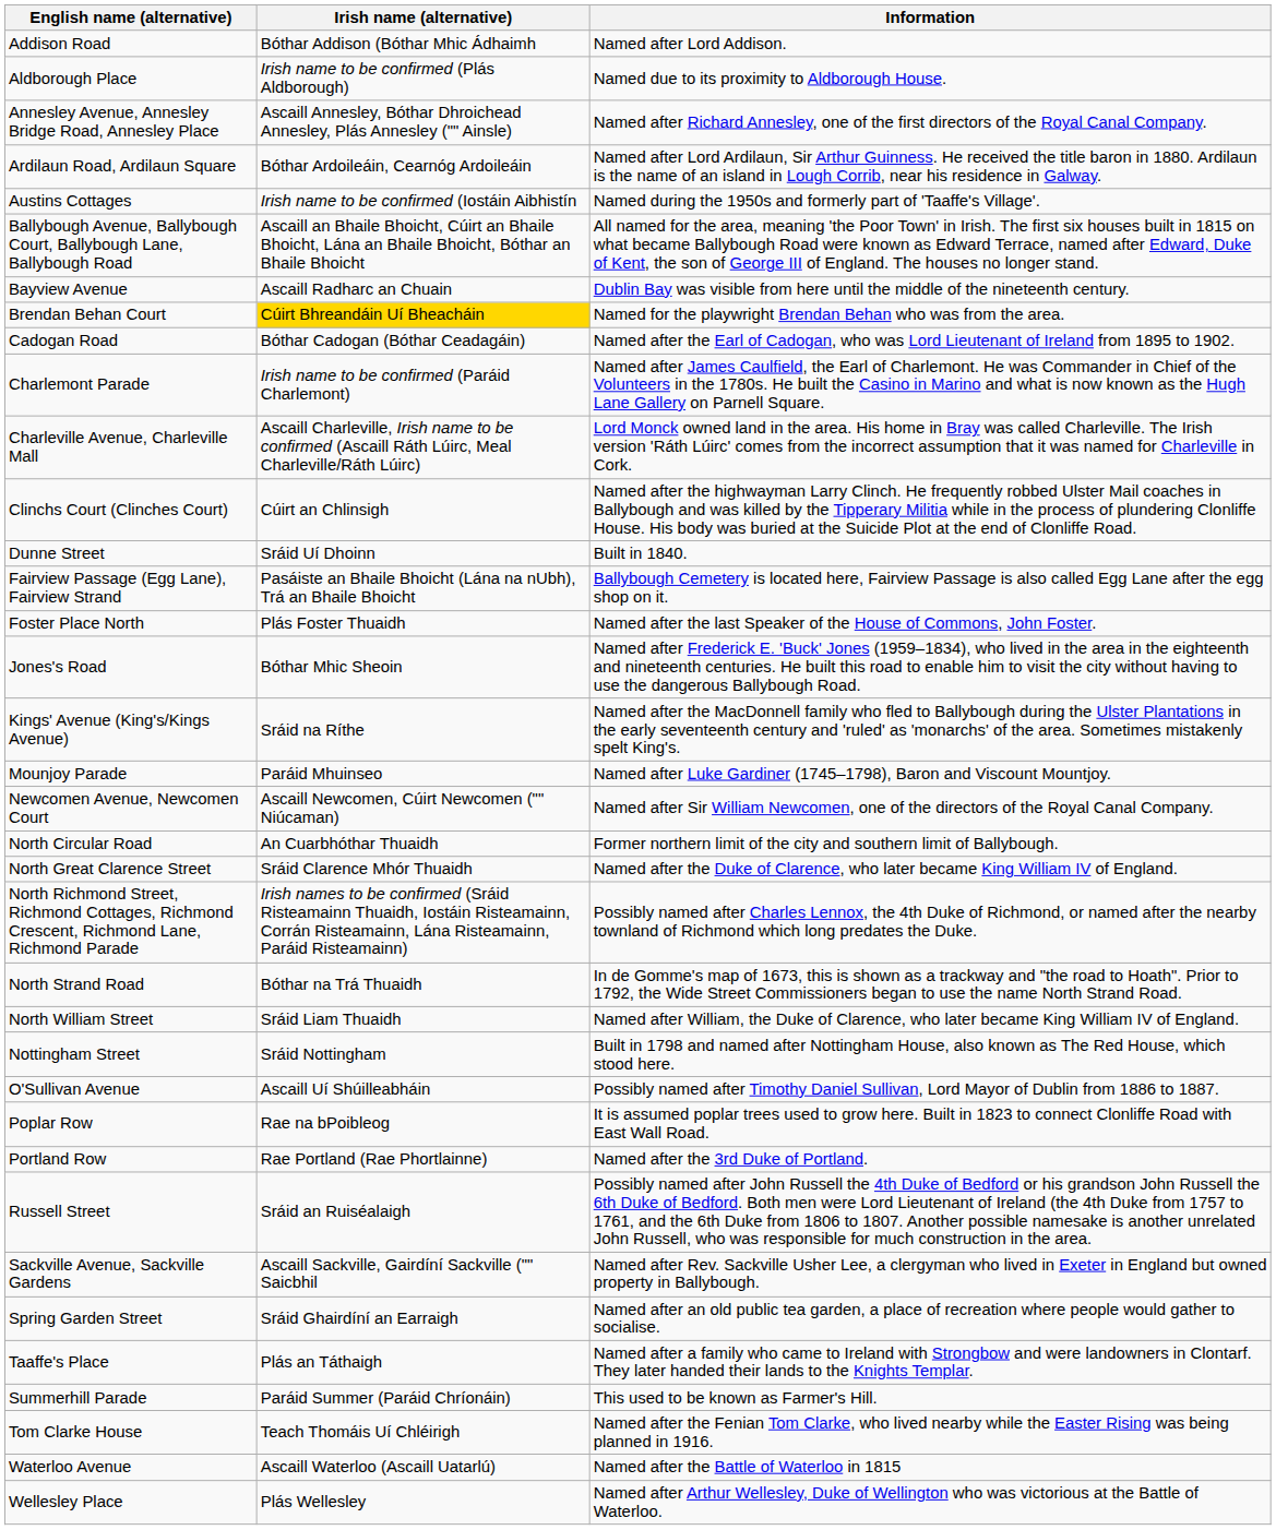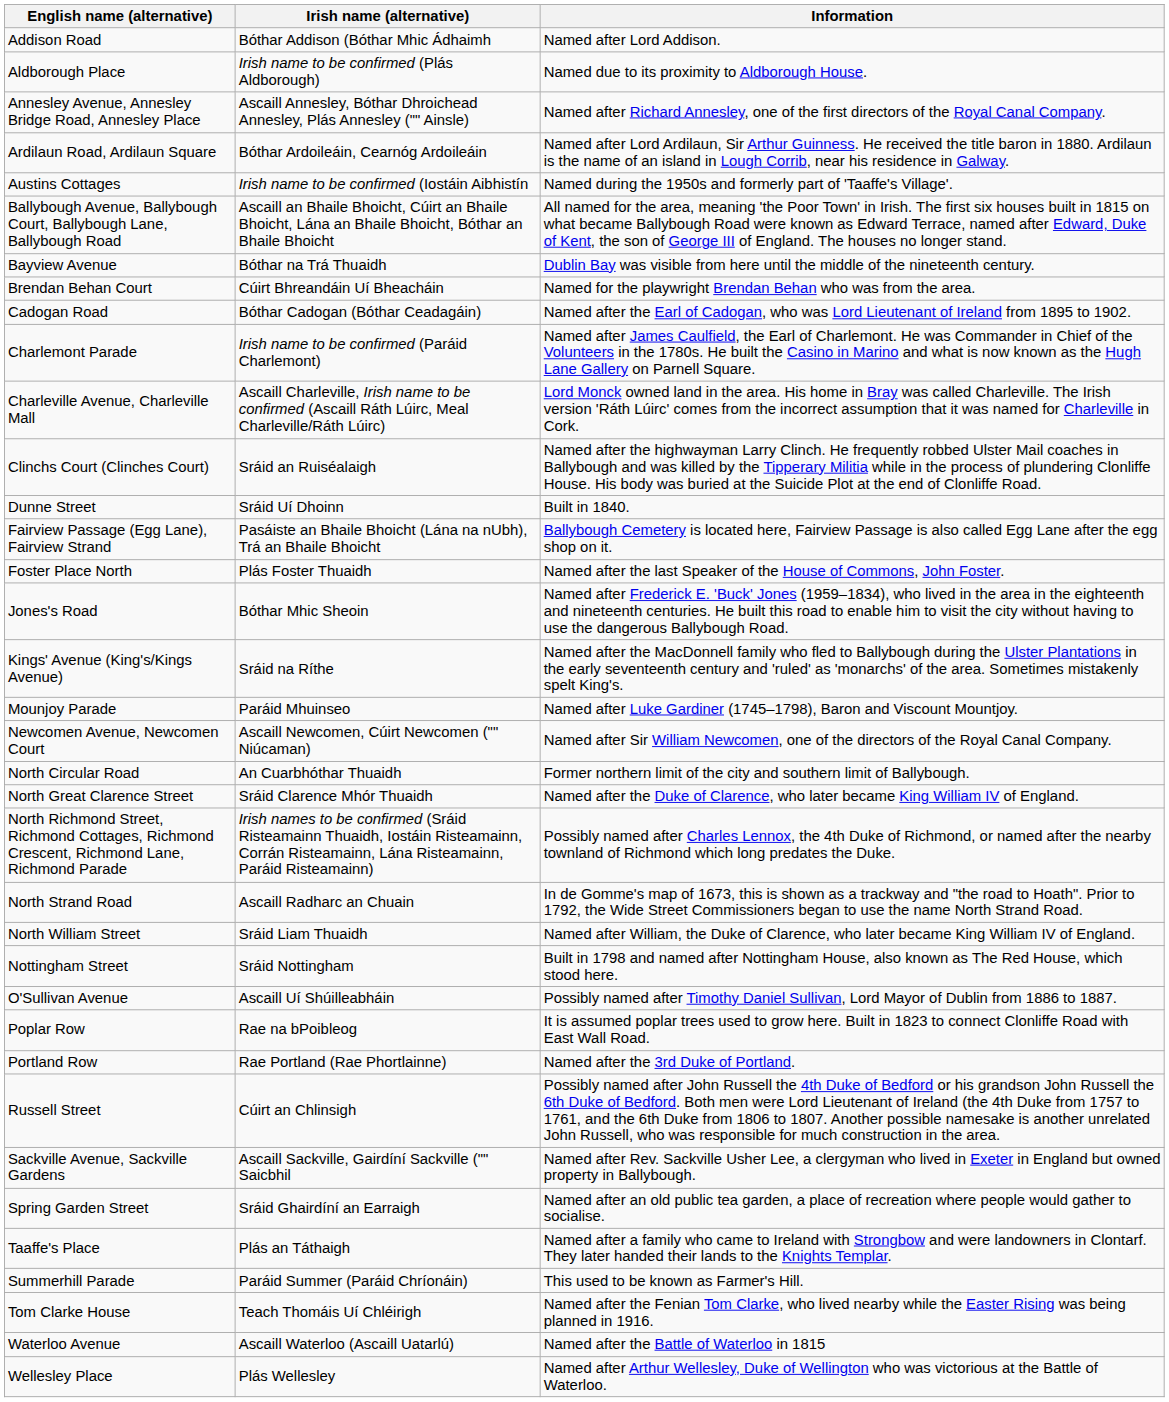 <table class="wikitable">
 <tr>
 <th>English name (alternative)</th>
 <th>Irish name (alternative)</th>
 <th>Information</th>
 </tr>
 <tr>
 <td>Addison Road</td>
 <td>Bóthar Addison (Bóthar Mhic Ádhaimh</td>
 <td>Named after Lord Addison.</td>
 </tr>
 <tr>
 <td>Aldborough Place</td>
 <td><em>Irish name to be confirmed</em> (Plás Aldborough)</td>
 <td>Named due to its proximity to <a href='#'>Aldborough House</a>.</td>
 </tr>
 <tr>
 <td>Annesley Avenue, Annesley Bridge Road, Annesley Place</td>
 <td>Ascaill Annesley, Bóthar Dhroichead Annesley, Plás Annesley ("" Ainsle)</td>
 <td>Named after <a href='#'>Richard Annesley</a>, one of the first directors of the <a href='#'>Royal Canal Company</a>.</td>
 </tr>
 <tr>
 <td>Ardilaun Road, Ardilaun Square</td>
 <td>Bóthar Ardoileáin, Cearnóg Ardoileáin</td>
 <td>Named after Lord Ardilaun, Sir <a href='#'>Arthur Guinness</a>. He received the title baron in 1880. Ardilaun is the name of an island in <a href='#'>Lough Corrib</a>, near his residence in <a href='#'>Galway</a>.</td>
 </tr>
 <tr>
 <td>Austins Cottages</td>
 <td><em>Irish name to be confirmed</em> (Iostáin Aibhistín</td>
 <td>Named during the 1950s and formerly part of 'Taaffe's Village'.</td>
 </tr>
 <tr>
 <td>Ballybough Avenue, Ballybough Court, Ballybough Lane, Ballybough Road</td>
 <td>Ascaill an Bhaile Bhoicht, Cúirt an Bhaile Bhoicht, Lána an Bhaile Bhoicht, Bóthar an Bhaile Bhoicht</td>
 <td>All named for the area, meaning 'the Poor Town' in Irish. The first six houses built in 1815 on what became Ballybough Road were known as Edward Terrace, named after <a href='#'>Edward, Duke of Kent</a>, the son of <a href='#'>George III</a> of England. The houses no longer stand.</td>
 </tr>
 <tr>
 <td>Bayview Avenue</td>
-<td>Ascaill Radharc an Chuain</td>
+<td>Bóthar na Trá Thuaidh</td>
 <td><a href='#'>Dublin Bay</a> was visible from here until the middle of the nineteenth century.</td>
 </tr>
 <tr>
 <td>Brendan Behan Court</td>
-<td style="background: gold;">Cúirt Bhreandáin Uí Bheacháin</td>
+<td>Cúirt Bhreandáin Uí Bheacháin</td>
 <td>Named for the playwright <a href='#'>Brendan Behan</a> who was from the area.</td>
 </tr>
 <tr>
 <td>Cadogan Road</td>
 <td>Bóthar Cadogan (Bóthar Ceadagáin)</td>
 <td>Named after the <a href='#'>Earl of Cadogan</a>, who was <a href='#'>Lord Lieutenant of Ireland</a> from 1895 to 1902.</td>
 </tr>
 <tr>
 <td>Charlemont Parade</td>
 <td><em>Irish name to be confirmed</em> (Paráid Charlemont)</td>
 <td>Named after <a href='#'>James Caulfield</a>, the Earl of Charlemont. He was Commander in Chief of the <a href='#'>Volunteers</a> in the 1780s. He built the <a href='#'>Casino in Marino</a> and what is now known as the <a href='#'>Hugh Lane Gallery</a> on Parnell Square.</td>
 </tr>
 <tr>
 <td>Charleville Avenue, Charleville Mall</td>
 <td>Ascaill Charleville, <em>Irish name to be confirmed</em> (Ascaill Ráth Lúirc, Meal Charleville/Ráth Lúirc)</td>
 <td><a href='#'>Lord Monck</a> owned land in the area. His home in <a href='#'>Bray</a> was called Charleville. The Irish version 'Ráth Lúirc' comes from the incorrect assumption that it was named for <a href='#'>Charleville</a> in Cork.</td>
 </tr>
 <tr>
 <td>Clinchs Court (Clinches Court)</td>
-<td>Cúirt an Chlinsigh</td>
+<td>Sráid an Ruiséalaigh</td>
 <td>Named after the highwayman Larry Clinch. He frequently robbed Ulster Mail coaches in Ballybough and was killed by the <a href='#'>Tipperary Militia</a> while in the process of plundering Clonliffe House. His body was buried at the Suicide Plot at the end of Clonliffe Road.</td>
 </tr>
 <tr>
 <td>Dunne Street</td>
 <td>Sráid Uí Dhoinn</td>
 <td>Built in 1840.</td>
 </tr>
 <tr>
 <td>Fairview Passage (Egg Lane), Fairview Strand</td>
 <td>Pasáiste an Bhaile Bhoicht (Lána na nUbh), Trá an Bhaile Bhoicht</td>
 <td><a href='#'>Ballybough Cemetery</a> is located here, Fairview Passage is also called Egg Lane after the egg shop on it.</td>
 </tr>
 <tr>
 <td>Foster Place North</td>
 <td>Plás Foster Thuaidh</td>
 <td>Named after the last Speaker of the <a href='#'>House of Commons</a>, <a href='#'>John Foster</a>.</td>
 </tr>
 <tr>
 <td>Jones's Road</td>
 <td>Bóthar Mhic Sheoin</td>
 <td>Named after <a href='#'>Frederick E. 'Buck' Jones</a> (1959–1834), who lived in the area in the eighteenth and nineteenth centuries. He built this road to enable him to visit the city without having to use the dangerous Ballybough Road.</td>
 </tr>
 <tr>
 <td>Kings' Avenue (King's/Kings Avenue)</td>
 <td>Sráid na Ríthe</td>
 <td>Named after the MacDonnell family who fled to Ballybough during the <a href='#'>Ulster Plantations</a> in the early seventeenth century and 'ruled' as 'monarchs' of the area. Sometimes mistakenly spelt King's.</td>
 </tr>
 <tr>
 <td>Mounjoy Parade</td>
 <td>Paráid Mhuinseo</td>
 <td>Named after <a href='#'>Luke Gardiner</a> (1745–1798), Baron and Viscount Mountjoy.</td>
 </tr>
 <tr>
 <td>Newcomen Avenue, Newcomen Court</td>
 <td>Ascaill Newcomen, Cúirt Newcomen ("" Niúcaman)</td>
 <td>Named after Sir <a href='#'>William Newcomen</a>, one of the directors of the Royal Canal Company.</td>
 </tr>
 <tr>
 <td>North Circular Road</td>
 <td>An Cuarbhóthar Thuaidh</td>
 <td>Former northern limit of the city and southern limit of Ballybough.</td>
 </tr>
 <tr>
 <td>North Great Clarence Street</td>
 <td>Sráid Clarence Mhór Thuaidh</td>
 <td>Named after the <a href='#'>Duke of Clarence</a>, who later became <a href='#'>King William IV</a> of England.</td>
 </tr>
 <tr>
 <td>North Richmond Street, Richmond Cottages, Richmond Crescent, Richmond Lane, Richmond Parade</td>
 <td><em>Irish names to be confirmed</em> (Sráid Risteamainn Thuaidh, Iostáin Risteamainn, Corrán Risteamainn, Lána Risteamainn, Paráid Risteamainn)</td>
 <td>Possibly named after <a href='#'>Charles Lennox</a>, the 4th Duke of Richmond, or named after the nearby townland of Richmond which long predates the Duke.</td>
 </tr>
 <tr>
 <td>North Strand Road</td>
-<td>Bóthar na Trá Thuaidh</td>
+<td>Ascaill Radharc an Chuain</td>
 <td>In de Gomme's map of 1673, this is shown as a trackway and "the road to Hoath". Prior to 1792, the Wide Street Commissioners began to use the name North Strand Road.</td>
 </tr>
 <tr>
 <td>North William Street</td>
 <td>Sráid Liam Thuaidh</td>
 <td>Named after William, the Duke of Clarence, who later became King William IV of England.</td>
 </tr>
 <tr>
 <td>Nottingham Street</td>
 <td>Sráid Nottingham</td>
 <td>Built in 1798 and named after Nottingham House, also known as The Red House, which stood here.</td>
 </tr>
 <tr>
 <td>O'Sullivan Avenue</td>
 <td>Ascaill Uí Shúilleabháin</td>
 <td>Possibly named after <a href='#'>Timothy Daniel Sullivan</a>, Lord Mayor of Dublin from 1886 to 1887.</td>
 </tr>
 <tr>
 <td>Poplar Row</td>
 <td>Rae na bPoibleog</td>
 <td>It is assumed poplar trees used to grow here. Built in 1823 to connect Clonliffe Road with East Wall Road.</td>
 </tr>
 <tr>
 <td>Portland Row</td>
 <td>Rae Portland (Rae Phortlainne)</td>
 <td>Named after the <a href='#'>3rd Duke of Portland</a>.</td>
 </tr>
 <tr>
 <td>Russell Street</td>
-<td>Sráid an Ruiséalaigh</td>
+<td>Cúirt an Chlinsigh</td>
 <td>Possibly named after John Russell the <a href='#'>4th Duke of Bedford</a> or his grandson John Russell the <a href='#'>6th Duke of Bedford</a>. Both men were Lord Lieutenant of Ireland (the 4th Duke from 1757 to 1761, and the 6th Duke from 1806 to 1807. Another possible namesake is another unrelated John Russell, who was responsible for much construction in the area.</td>
 </tr>
 <tr>
 <td>Sackville Avenue, Sackville Gardens</td>
 <td>Ascaill Sackville, Gairdíní Sackville ("" Saicbhil</td>
 <td>Named after Rev. Sackville Usher Lee, a clergyman who lived in <a href='#'>Exeter</a> in England but owned property in Ballybough.</td>
 </tr>
 <tr>
 <td>Spring Garden Street</td>
 <td>Sráid Ghairdíní an Earraigh</td>
 <td>Named after an old public tea garden, a place of recreation where people would gather to socialise.</td>
 </tr>
 <tr>
 <td>Taaffe's Place</td>
 <td>Plás an Táthaigh</td>
 <td>Named after a family who came to Ireland with <a href='#'>Strongbow</a> and were landowners in Clontarf. They later handed their lands to the <a href='#'>Knights Templar</a>.</td>
 </tr>
 <tr>
 <td>Summerhill Parade</td>
 <td>Paráid Summer (Paráid Chríonáin)</td>
 <td>This used to be known as Farmer's Hill.</td>
 </tr>
 <tr>
 <td>Tom Clarke House</td>
 <td>Teach Thomáis Uí Chléirigh</td>
 <td>Named after the Fenian <a href='#'>Tom Clarke</a>, who lived nearby while the <a href='#'>Easter Rising</a> was being planned in 1916.</td>
 </tr>
 <tr>
 <td>Waterloo Avenue</td>
 <td>Ascaill Waterloo (Ascaill Uatarlú)</td>
 <td>Named after the <a href='#'>Battle of Waterloo</a> in 1815</td>
 </tr>
 <tr>
 <td>Wellesley Place</td>
 <td>Plás Wellesley</td>
 <td>Named after <a href='#'>Arthur Wellesley, Duke of Wellington</a> who was victorious at the Battle of Waterloo.</td>
 </tr>
 </table>
